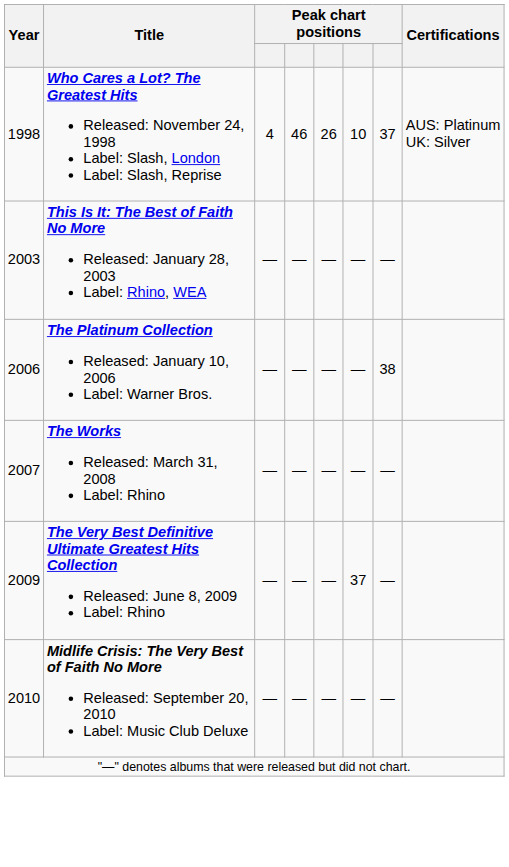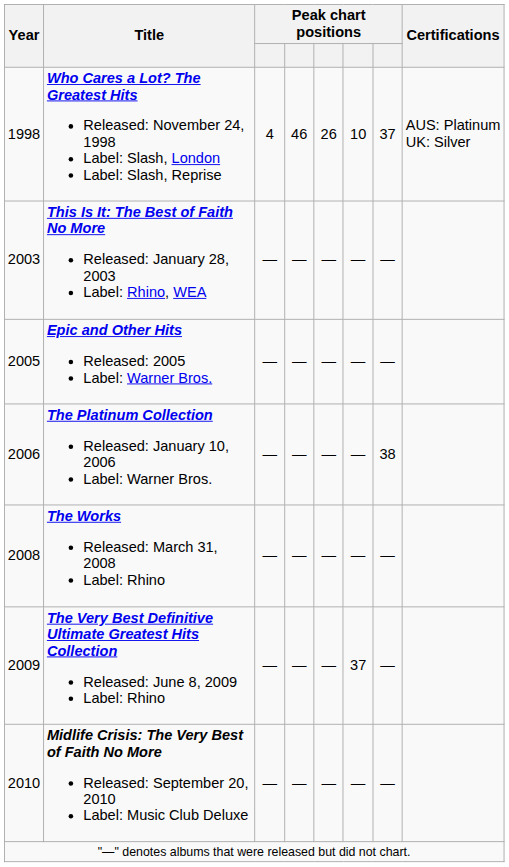 <table class=wikitable style=text-align:center;>
 <tr>
 <th rowspan="2" style="width:25px;">Year</th>
 <th rowspan="2" style="width:225px;">Title</th>
 <th colspan=5>Peak chart positions</th>
 <th rowspan=2>Certifications</th>
 </tr>
 <tr>
 <th><br></th>
 <th><br></th>
 <th><br></th>
 <th><br></th>
 <th><br></th>
 </tr>
 <tr>
 <td>1998</td>
 <td align=left><strong><em><a href='#'>Who Cares a Lot? The Greatest Hits</a></em></strong><br><ul><li>Released: November 24, 1998</li><li>Label: Slash, <a href='#'>London</a>  </li><li>Label: Slash, Reprise </li></ul></td>
 <td width=25px>4</td>
 <td width=25px>46</td>
 <td width=25px>26</td>
 <td width=25px>10</td>
 <td width=25px>37</td>
 <td align=left>AUS: Platinum<br>UK: Silver</td>
 </tr>
 <tr>
 <td>2003</td>
 <td align=left><strong><em><a href='#'>This Is It: The Best of Faith No More</a></em></strong><br><ul><li>Released: January 28, 2003</li><li>Label: <a href='#'>Rhino</a>, <a href='#'>WEA</a> </li></ul></td>
 <td>—</td>
 <td>—</td>
 <td>—</td>
 <td>—</td>
 <td>—</td>
 <td align=left></td>
 </tr>
 <tr>
+<td>2005</td>
+<td align=left><strong><em><a href='#'>Epic and Other Hits</a></em></strong><br><ul><li>Released: 2005</li><li>Label: <a href='#'>Warner Bros.</a> </li></ul></td>
+<td>—</td>
+<td>—</td>
+<td>—</td>
+<td>—</td>
+<td>—</td>
+<td align=left></td>
+</tr>
+<tr>
 <td>2006</td>
 <td align=left><strong><em><a href='#'>The Platinum Collection</a></em></strong><br><ul><li>Released: January 10, 2006</li><li>Label: Warner Bros. </li></ul></td>
 <td>—</td>
 <td>—</td>
 <td>—</td>
 <td>—</td>
 <td>38</td>
 <td align=left></td>
 </tr>
 <tr>
-<td>2007</td>
+<td>2008</td>
 <td align=left><strong><em><a href='#'>The Works</a></em></strong><br><ul><li>Released: March 31, 2008</li><li>Label: Rhino </li></ul></td>
 <td>—</td>
 <td>—</td>
 <td>—</td>
 <td>—</td>
 <td>—</td>
 <td align=left></td>
 </tr>
 <tr>
 <td>2009</td>
 <td align=left><strong><em><a href='#'>The Very Best Definitive Ultimate Greatest Hits Collection</a></em></strong><br><ul><li>Released: June 8, 2009</li><li>Label: Rhino</li></ul></td>
 <td>—</td>
 <td>—</td>
 <td>—</td>
 <td>37</td>
 <td>—</td>
 <td align=left></td>
 </tr>
 <tr>
 <td>2010</td>
 <td align=left><strong><em>Midlife Crisis: The Very Best of Faith No More</em></strong><br><ul><li>Released: September 20, 2010</li><li>Label: Music Club Deluxe</li></ul></td>
 <td>—</td>
 <td>—</td>
 <td>—</td>
 <td>—</td>
 <td>—</td>
 <td align=left></td>
 </tr>
 <tr>
 <td colspan=8 style=font-size:85%;>"—" denotes albums that were released but did not chart.</td>
 </tr>
 </table>
